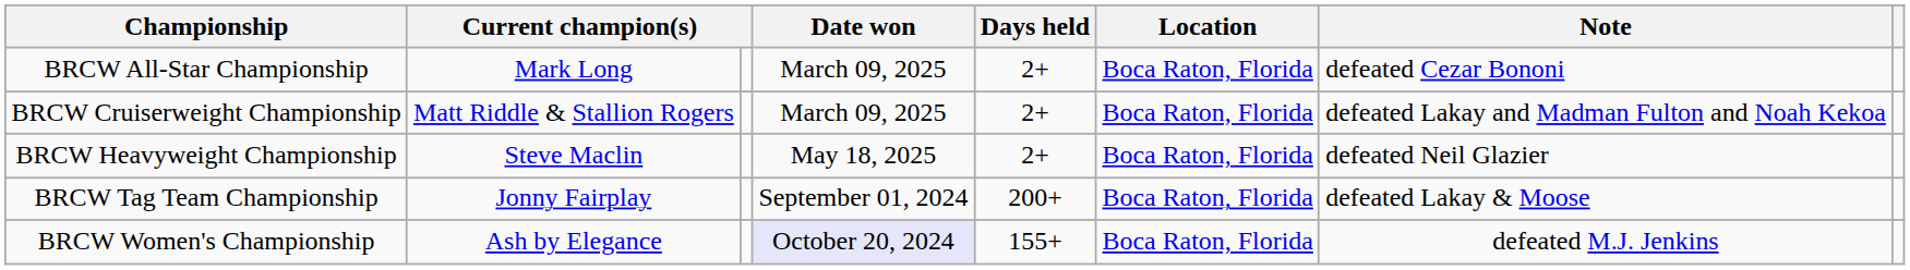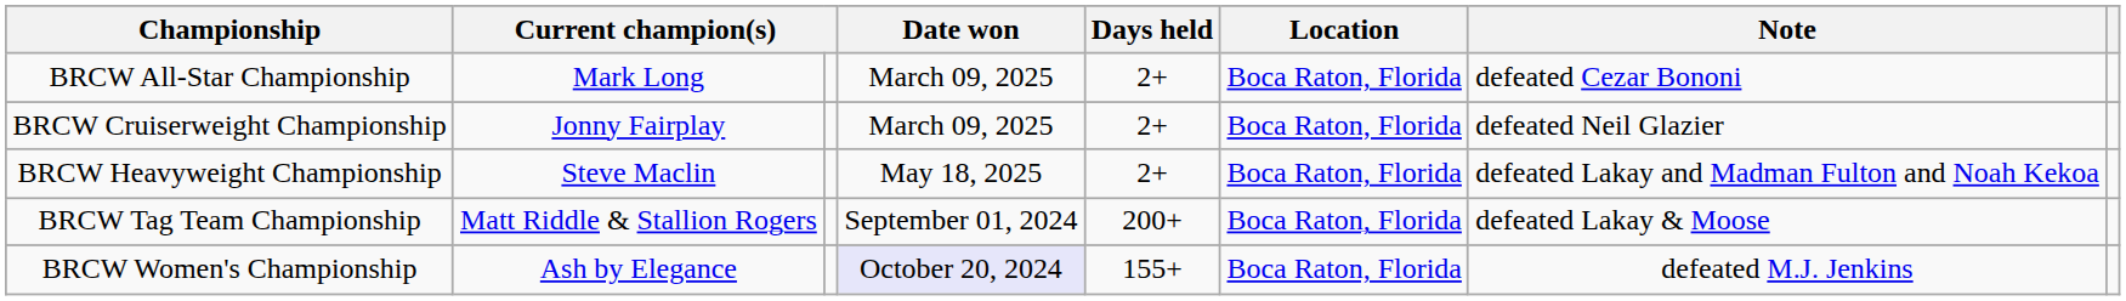 <table class="wikitable sortable" style="text-align:center; font-size:85%;">
 <tr>
 <th>Championship</th>
 <th colspan="2">Current champion(s)</th>
 <th>Date won</th>
 <th>Days held</th>
 <th>Location</th>
 <th>Note</th>
 <th></th>
 </tr>
 <tr>
 <td>BRCW All-Star Championship</td>
 <td><a href='#'>Mark Long</a></td>
 <td></td>
 <td>March 09, 2025</td>
 <td>2+</td>
 <td><a href='#'>Boca Raton, Florida</a></td>
 <td align="left">defeated <a href='#'>Cezar Bononi</a></td>
 <td></td>
 </tr>
 <tr>
 <td>BRCW Cruiserweight Championship</td>
-<td><a href='#'>Matt Riddle</a> & <a href='#'>Stallion Rogers</a></td>
+<td><a href='#'>Jonny Fairplay</a></td>
 <td></td>
 <td>March 09, 2025</td>
 <td>2+</td>
 <td><a href='#'>Boca Raton, Florida</a></td>
-<td>defeated Lakay and <a href='#'>Madman Fulton</a> and <a href='#'>Noah Kekoa</a></td>
+<td align="left">defeated Neil Glazier</td>
 <td></td>
 </tr>
 <tr>
 <td>BRCW Heavyweight Championship</td>
 <td><a href='#'>Steve Maclin</a></td>
 <td></td>
 <td>May 18, 2025</td>
 <td>2+</td>
 <td><a href='#'>Boca Raton, Florida</a></td>
-<td align="left">defeated Neil Glazier</td>
+<td>defeated Lakay and <a href='#'>Madman Fulton</a> and <a href='#'>Noah Kekoa</a></td>
 <td></td>
 </tr>
 <tr>
 <td>BRCW Tag Team Championship</td>
-<td><a href='#'>Jonny Fairplay</a></td>
+<td><a href='#'>Matt Riddle</a> & <a href='#'>Stallion Rogers</a></td>
 <td></td>
 <td>September 01, 2024</td>
 <td>200+</td>
 <td><a href='#'>Boca Raton, Florida</a></td>
 <td align="left">defeated Lakay & <a href='#'>Moose</a></td>
 <td></td>
 </tr>
 <tr>
 <td>BRCW Women's Championship</td>
 <td><a href='#'>Ash by Elegance</a></td>
 <td></td>
 <td style="background: lavender;">October 20, 2024</td>
 <td>155+</td>
 <td><a href='#'>Boca Raton, Florida</a></td>
 <td>defeated <a href='#'>M.J. Jenkins</a></td>
 <td></td>
 </tr>
 </table>
